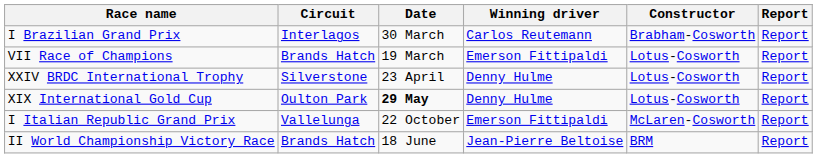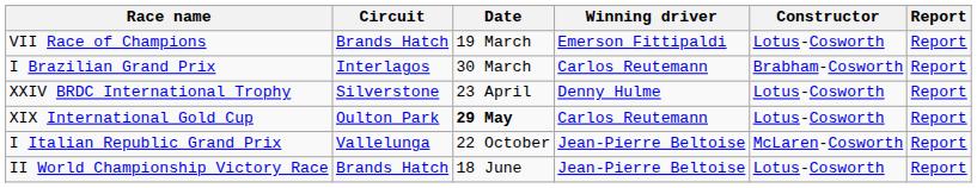 <table class="wikitable" style="font-size:95%">
 <tr>
 <th>Race name</th>
 <th>Circuit</th>
 <th>Date</th>
 <th>Winning driver</th>
 <th>Constructor</th>
 <th>Report</th>
 </tr>
 <tr>
+<td> VII <a href='#'>Race of Champions</a></td>
+<td><a href='#'>Brands Hatch</a></td>
+<td>19 March</td>
+<td> <a href='#'>Emerson Fittipaldi</a></td>
+<td> <a href='#'>Lotus</a>-<a href='#'>Cosworth</a></td>
+<td><a href='#'>Report</a></td>
+</tr>
+<tr>
 <td> I <a href='#'>Brazilian Grand Prix</a></td>
 <td><a href='#'>Interlagos</a></td>
 <td>30 March</td>
 <td> <a href='#'>Carlos Reutemann</a></td>
 <td> <a href='#'>Brabham</a>-<a href='#'>Cosworth</a></td>
-<td><a href='#'>Report</a></td>
-</tr>
-<tr>
-<td> VII <a href='#'>Race of Champions</a></td>
-<td><a href='#'>Brands Hatch</a></td>
-<td>19 March</td>
-<td> <a href='#'>Emerson Fittipaldi</a></td>
-<td> <a href='#'>Lotus</a>-<a href='#'>Cosworth</a></td>
 <td><a href='#'>Report</a></td>
 </tr>
 <tr>
 <td> XXIV <a href='#'>BRDC International Trophy</a></td>
 <td><a href='#'>Silverstone</a></td>
 <td>23 April</td>
 <td> <a href='#'>Denny Hulme</a></td>
 <td> <a href='#'>Lotus</a>-<a href='#'>Cosworth</a></td>
 <td><a href='#'>Report</a></td>
 </tr>
 <tr>
 <td> XIX <a href='#'>International Gold Cup</a></td>
 <td><a href='#'>Oulton Park</a></td>
 <td><strong>29 May</strong></td>
-<td> <a href='#'>Denny Hulme</a></td>
+<td> <a href='#'>Carlos Reutemann</a></td>
 <td> <a href='#'>Lotus</a>-<a href='#'>Cosworth</a></td>
 <td><a href='#'>Report</a></td>
 </tr>
 <tr>
 <td> I <a href='#'>Italian Republic Grand Prix</a></td>
 <td><a href='#'>Vallelunga</a></td>
 <td>22 October</td>
-<td> <a href='#'>Emerson Fittipaldi</a></td>
+<td> <a href='#'>Jean-Pierre Beltoise</a></td>
 <td> <a href='#'>McLaren</a>-<a href='#'>Cosworth</a></td>
 <td><a href='#'>Report</a></td>
 </tr>
 <tr>
 <td> II <a href='#'>World Championship Victory Race</a></td>
 <td><a href='#'>Brands Hatch</a></td>
 <td>18 June</td>
 <td> <a href='#'>Jean-Pierre Beltoise</a></td>
-<td> <a href='#'>BRM</a></td>
+<td> <a href='#'>Lotus</a>-<a href='#'>Cosworth</a></td>
 <td><a href='#'>Report</a></td>
 </tr>
 </table>
